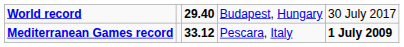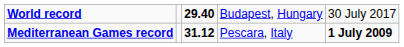 <table class="wikitable">
 <tr>
 <td><strong><a href='#'>World record</a></strong></td>
 <td></td>
 <td><strong>29.40</strong></td>
 <td><a href='#'>Budapest</a>, <a href='#'>Hungary</a></td>
 <td>30 July 2017</td>
 </tr>
 <tr>
 <td><strong><a href='#'>Mediterranean Games record</a></strong></td>
 <td></td>
-<td><strong>33.12</strong></td>
+<td><strong>31.12</strong></td>
 <td><a href='#'>Pescara</a>, <a href='#'>Italy</a></td>
 <td><strong>1 July 2009</strong></td>
 </tr>
 </table>
